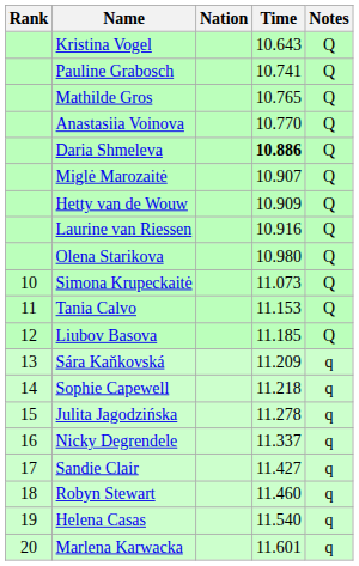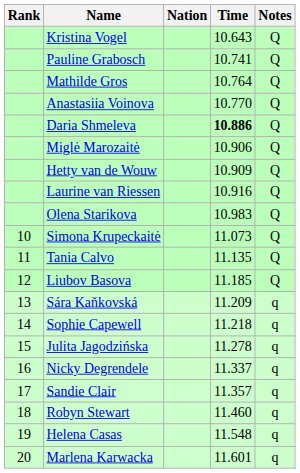 <table class="wikitable sortable" style="text-align:center">
 <tr>
 <th>Rank</th>
 <th>Name</th>
 <th>Nation</th>
 <th>Time</th>
 <th>Notes</th>
 </tr>
 <tr bgcolor=bbffbb>
 <td></td>
 <td align=left><a href='#'>Kristina Vogel</a></td>
 <td align=left></td>
 <td>10.643</td>
 <td>Q</td>
 </tr>
 <tr bgcolor=bbffbb>
 <td></td>
 <td align=left><a href='#'>Pauline Grabosch</a></td>
 <td align=left></td>
 <td>10.741</td>
 <td>Q</td>
 </tr>
 <tr bgcolor=bbffbb>
 <td></td>
 <td align=left><a href='#'>Mathilde Gros</a></td>
 <td align=left></td>
-<td>10.765</td>
+<td>10.764</td>
 <td>Q</td>
 </tr>
 <tr bgcolor=bbffbb>
 <td></td>
 <td align=left><a href='#'>Anastasiia Voinova</a></td>
 <td align=left></td>
 <td>10.770</td>
 <td>Q</td>
 </tr>
 <tr bgcolor=bbffbb>
 <td></td>
 <td align=left><a href='#'>Daria Shmeleva</a></td>
 <td align=left></td>
 <td><strong>10.886</strong></td>
 <td>Q</td>
 </tr>
 <tr bgcolor=bbffbb>
 <td></td>
 <td align=left><a href='#'>Miglė Marozaitė</a></td>
 <td align=left></td>
-<td>10.907</td>
+<td>10.906</td>
 <td>Q</td>
 </tr>
 <tr bgcolor=bbffbb>
 <td></td>
 <td align=left><a href='#'>Hetty van de Wouw</a></td>
 <td align=left></td>
 <td>10.909</td>
 <td>Q</td>
 </tr>
 <tr bgcolor=bbffbb>
 <td></td>
 <td align=left><a href='#'>Laurine van Riessen</a></td>
 <td align=left></td>
 <td>10.916</td>
 <td>Q</td>
 </tr>
 <tr bgcolor=bbffbb>
 <td></td>
 <td align=left><a href='#'>Olena Starikova</a></td>
 <td align=left></td>
-<td>10.980</td>
+<td>10.983</td>
 <td>Q</td>
 </tr>
 <tr bgcolor=bbffbb>
 <td>10</td>
 <td align=left><a href='#'>Simona Krupeckaitė</a></td>
 <td align=left></td>
 <td>11.073</td>
 <td>Q</td>
 </tr>
 <tr bgcolor=bbffbb>
 <td>11</td>
 <td align=left><a href='#'>Tania Calvo</a></td>
 <td align=left></td>
-<td>11.153</td>
+<td>11.135</td>
 <td>Q</td>
 </tr>
 <tr bgcolor=bbffbb>
 <td>12</td>
 <td align=left><a href='#'>Liubov Basova</a></td>
 <td align=left></td>
 <td>11.185</td>
 <td>Q</td>
 </tr>
 <tr bgcolor=ccffcc>
 <td>13</td>
 <td align=left><a href='#'>Sára Kaňkovská</a></td>
 <td align=left></td>
 <td>11.209</td>
 <td>q</td>
 </tr>
 <tr bgcolor=ccffcc>
 <td>14</td>
 <td align=left><a href='#'>Sophie Capewell</a></td>
 <td align=left></td>
 <td>11.218</td>
 <td>q</td>
 </tr>
 <tr bgcolor=ccffcc>
 <td>15</td>
 <td align=left><a href='#'>Julita Jagodzińska</a></td>
 <td align=left></td>
 <td>11.278</td>
 <td>q</td>
 </tr>
 <tr bgcolor=ccffcc>
 <td>16</td>
 <td align=left><a href='#'>Nicky Degrendele</a></td>
 <td align=left></td>
 <td>11.337</td>
 <td>q</td>
 </tr>
 <tr bgcolor=ccffcc>
 <td>17</td>
 <td align=left><a href='#'>Sandie Clair</a></td>
 <td align=left></td>
-<td>11.427</td>
+<td>11.357</td>
 <td>q</td>
 </tr>
 <tr bgcolor=ccffcc>
 <td>18</td>
 <td align=left><a href='#'>Robyn Stewart</a></td>
 <td align=left></td>
 <td>11.460</td>
 <td>q</td>
 </tr>
 <tr bgcolor=ccffcc>
 <td>19</td>
 <td align=left><a href='#'>Helena Casas</a></td>
 <td align=left></td>
-<td>11.540</td>
+<td>11.548</td>
 <td>q</td>
 </tr>
 <tr bgcolor=ccffcc>
 <td>20</td>
 <td align=left><a href='#'>Marlena Karwacka</a></td>
 <td align=left></td>
 <td>11.601</td>
 <td>q</td>
 </tr>
 </table>
